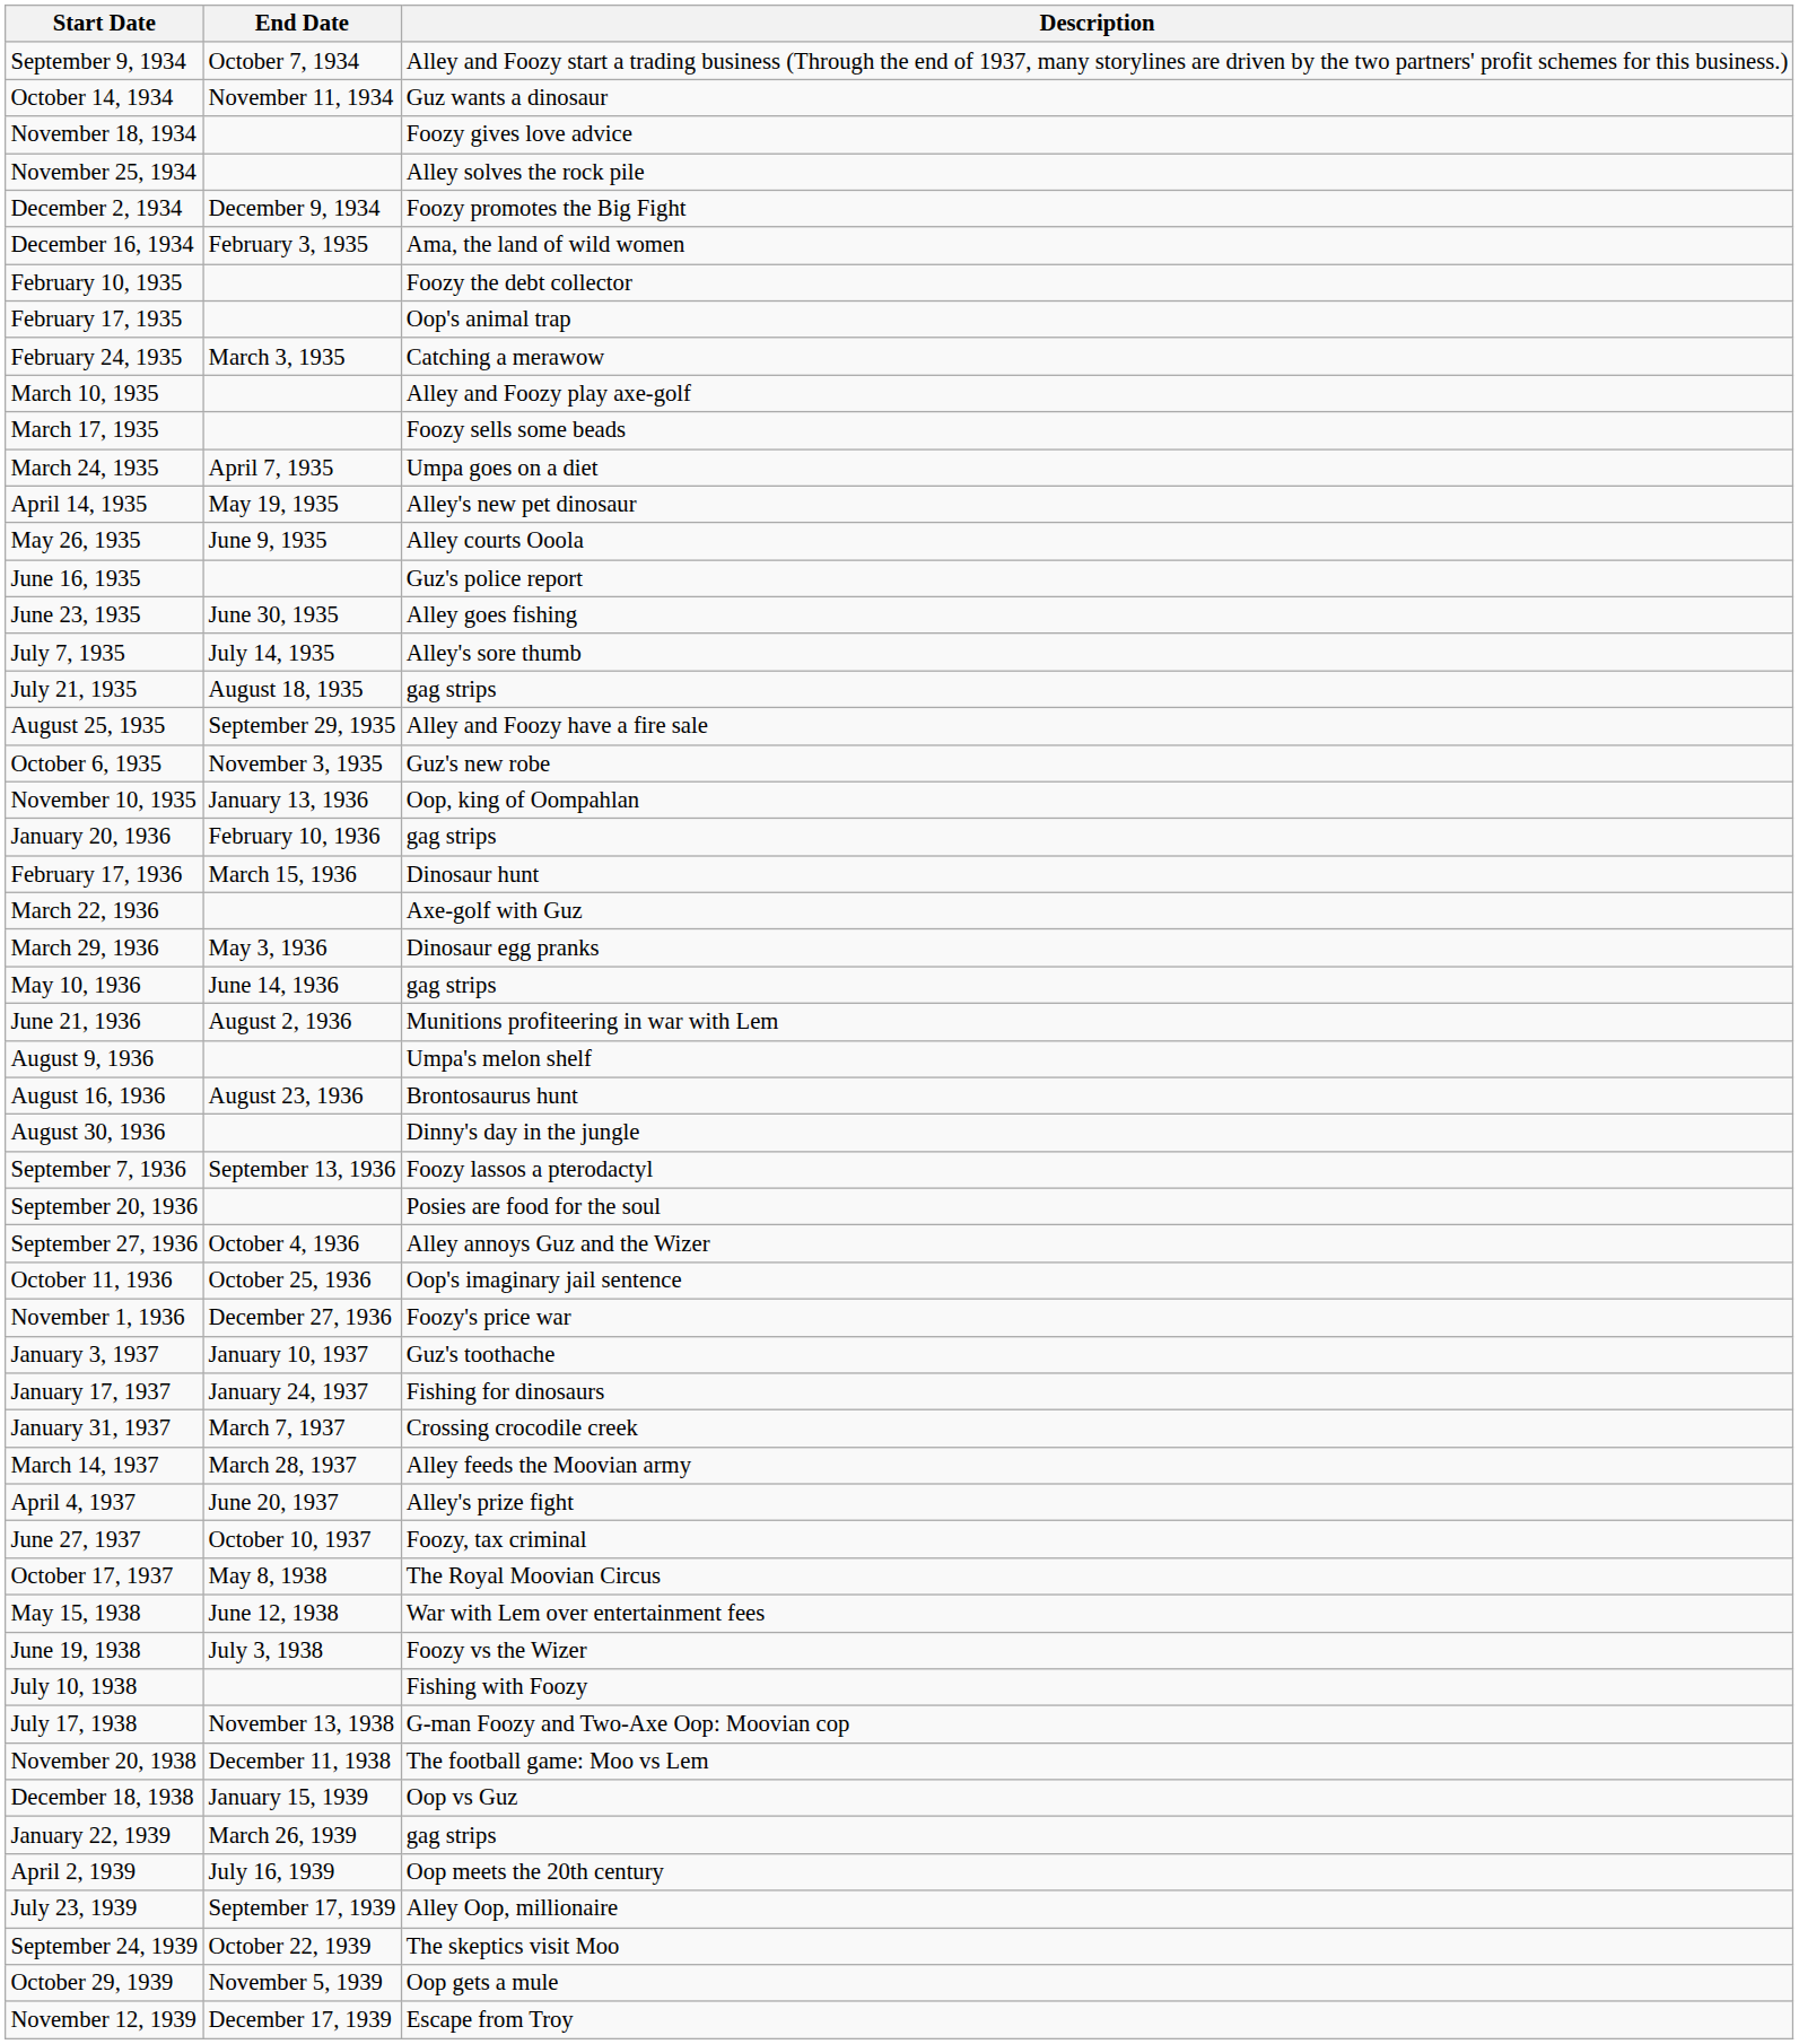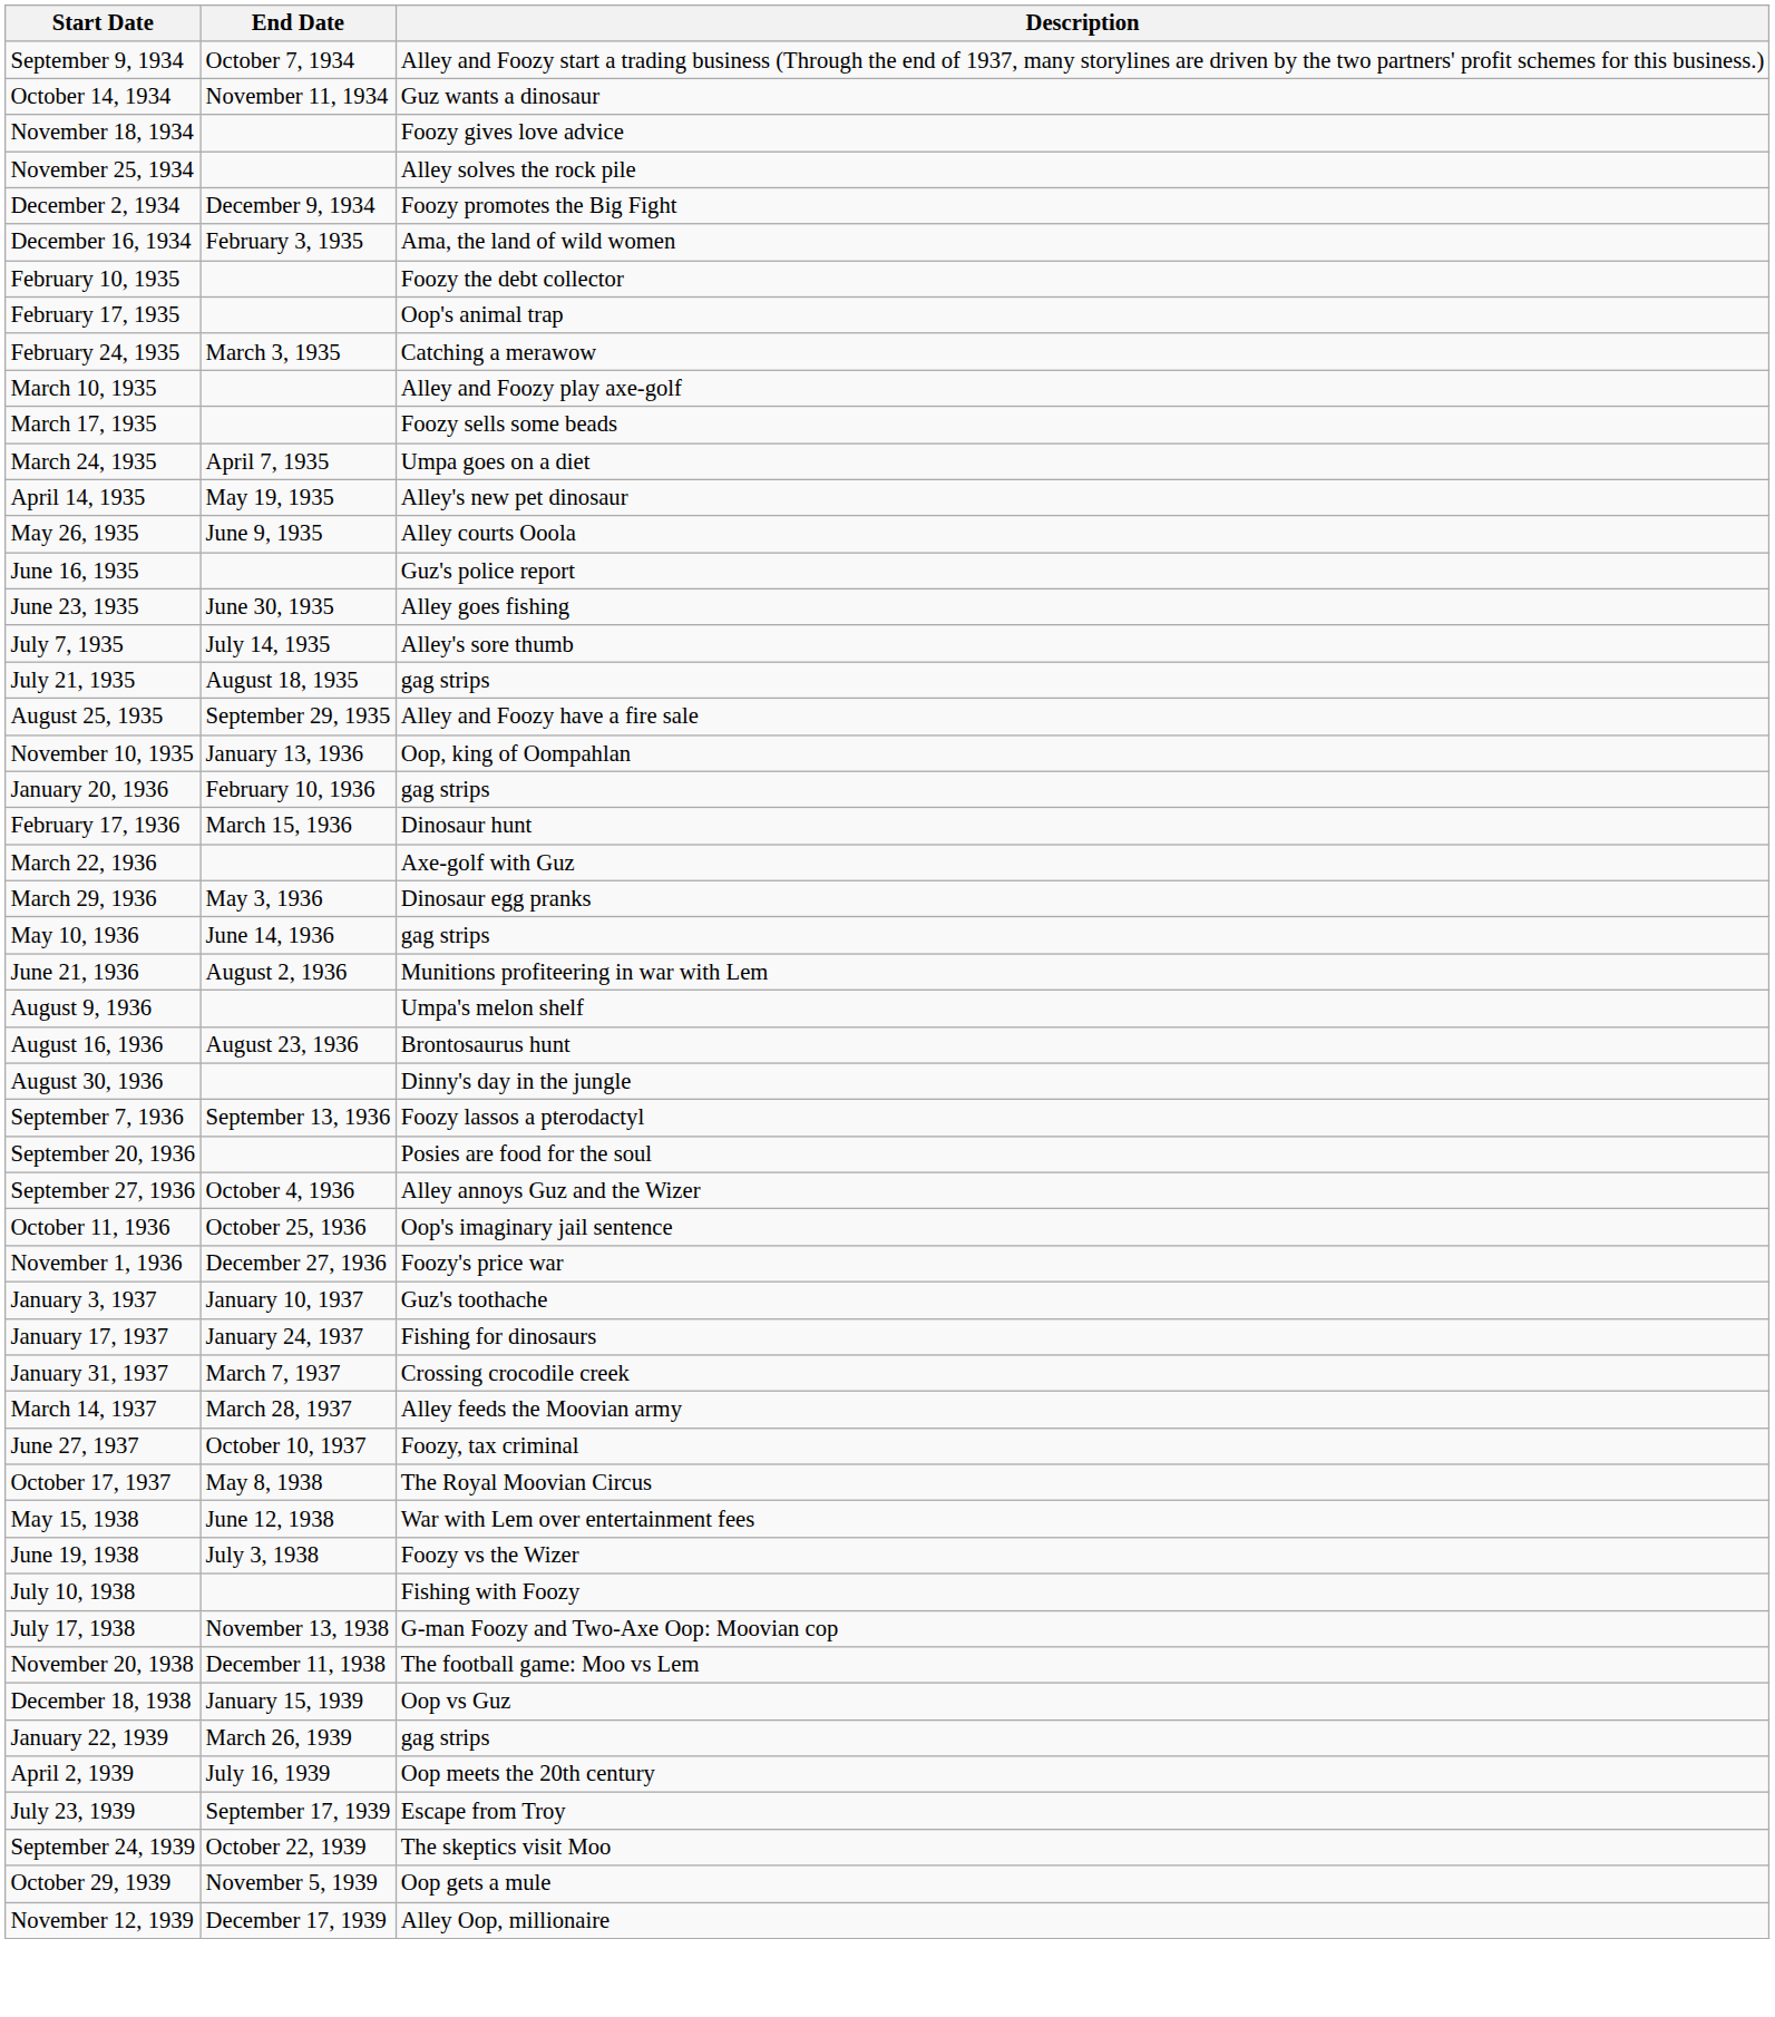 <table class="wikitable">
 <tr>
 <th>Start Date</th>
 <th>End Date</th>
 <th>Description</th>
 </tr>
 <tr>
 <td>September 9, 1934</td>
 <td>October 7, 1934</td>
 <td>Alley and Foozy start a trading business (Through the end of 1937, many storylines are driven by the two partners' profit schemes for this business.)</td>
 </tr>
 <tr>
 <td>October 14, 1934</td>
 <td>November 11, 1934</td>
 <td>Guz wants a dinosaur</td>
 </tr>
 <tr>
 <td>November 18, 1934</td>
 <td></td>
 <td>Foozy gives love advice</td>
 </tr>
 <tr>
 <td>November 25, 1934</td>
 <td></td>
 <td>Alley solves the rock pile</td>
 </tr>
 <tr>
 <td>December 2, 1934</td>
 <td>December 9, 1934</td>
 <td>Foozy promotes the Big Fight</td>
 </tr>
 <tr>
 <td>December 16, 1934</td>
 <td>February 3, 1935</td>
 <td>Ama, the land of wild women</td>
 </tr>
 <tr>
 <td>February 10, 1935</td>
 <td></td>
 <td>Foozy the debt collector</td>
 </tr>
 <tr>
 <td>February 17, 1935</td>
 <td></td>
 <td>Oop's animal trap</td>
 </tr>
 <tr>
 <td>February 24, 1935</td>
 <td>March 3, 1935</td>
 <td>Catching a merawow</td>
 </tr>
 <tr>
 <td>March 10, 1935</td>
 <td></td>
 <td>Alley and Foozy play axe-golf</td>
 </tr>
 <tr>
 <td>March 17, 1935</td>
 <td></td>
 <td>Foozy sells some beads</td>
 </tr>
 <tr>
 <td>March 24, 1935</td>
 <td>April 7, 1935</td>
 <td>Umpa goes on a diet</td>
 </tr>
 <tr>
 <td>April 14, 1935</td>
 <td>May 19, 1935</td>
 <td>Alley's new pet dinosaur</td>
 </tr>
 <tr>
 <td>May 26, 1935</td>
 <td>June 9, 1935</td>
 <td>Alley courts Ooola</td>
 </tr>
 <tr>
 <td>June 16, 1935</td>
 <td></td>
 <td>Guz's police report</td>
 </tr>
 <tr>
 <td>June 23, 1935</td>
 <td>June 30, 1935</td>
 <td>Alley goes fishing</td>
 </tr>
 <tr>
 <td>July 7, 1935</td>
 <td>July 14, 1935</td>
 <td>Alley's sore thumb</td>
 </tr>
 <tr>
 <td>July 21, 1935</td>
 <td>August 18, 1935</td>
 <td>gag strips</td>
 </tr>
 <tr>
 <td>August 25, 1935</td>
 <td>September 29, 1935</td>
 <td>Alley and Foozy have a fire sale</td>
 </tr>
 <tr>
-<td>October 6, 1935</td>
-<td>November 3, 1935</td>
-<td>Guz's new robe</td>
-</tr>
-<tr>
 <td>November 10, 1935</td>
 <td>January 13, 1936</td>
 <td>Oop, king of Oompahlan</td>
 </tr>
 <tr>
 <td>January 20, 1936</td>
 <td>February 10, 1936</td>
 <td>gag strips</td>
 </tr>
 <tr>
 <td>February 17, 1936</td>
 <td>March 15, 1936</td>
 <td>Dinosaur hunt</td>
 </tr>
 <tr>
 <td>March 22, 1936</td>
 <td></td>
 <td>Axe-golf with Guz</td>
 </tr>
 <tr>
 <td>March 29, 1936</td>
 <td>May 3, 1936</td>
 <td>Dinosaur egg pranks</td>
 </tr>
 <tr>
 <td>May 10, 1936</td>
 <td>June 14, 1936</td>
 <td>gag strips</td>
 </tr>
 <tr>
 <td>June 21, 1936</td>
 <td>August 2, 1936</td>
 <td>Munitions profiteering in war with Lem</td>
 </tr>
 <tr>
 <td>August 9, 1936</td>
 <td></td>
 <td>Umpa's melon shelf</td>
 </tr>
 <tr>
 <td>August 16, 1936</td>
 <td>August 23, 1936</td>
 <td>Brontosaurus hunt</td>
 </tr>
 <tr>
 <td>August 30, 1936</td>
 <td></td>
 <td>Dinny's day in the jungle</td>
 </tr>
 <tr>
 <td>September 7, 1936</td>
 <td>September 13, 1936</td>
 <td>Foozy lassos a pterodactyl</td>
 </tr>
 <tr>
 <td>September 20, 1936</td>
 <td></td>
 <td>Posies are food for the soul</td>
 </tr>
 <tr>
 <td>September 27, 1936</td>
 <td>October 4, 1936</td>
 <td>Alley annoys Guz and the Wizer</td>
 </tr>
 <tr>
 <td>October 11, 1936</td>
 <td>October 25, 1936</td>
 <td>Oop's imaginary jail sentence</td>
 </tr>
 <tr>
 <td>November 1, 1936</td>
 <td>December 27, 1936</td>
 <td>Foozy's price war</td>
 </tr>
 <tr>
 <td>January 3, 1937</td>
 <td>January 10, 1937</td>
 <td>Guz's toothache</td>
 </tr>
 <tr>
 <td>January 17, 1937</td>
 <td>January 24, 1937</td>
 <td>Fishing for dinosaurs</td>
 </tr>
 <tr>
 <td>January 31, 1937</td>
 <td>March 7, 1937</td>
 <td>Crossing crocodile creek</td>
 </tr>
 <tr>
 <td>March 14, 1937</td>
 <td>March 28, 1937</td>
 <td>Alley feeds the Moovian army</td>
 </tr>
 <tr>
-<td>April 4, 1937</td>
-<td>June 20, 1937</td>
-<td>Alley's prize fight</td>
-</tr>
-<tr>
 <td>June 27, 1937</td>
 <td>October 10, 1937</td>
 <td>Foozy, tax criminal</td>
 </tr>
 <tr>
 <td>October 17, 1937</td>
 <td>May 8, 1938</td>
 <td>The Royal Moovian Circus</td>
 </tr>
 <tr>
 <td>May 15, 1938</td>
 <td>June 12, 1938</td>
 <td>War with Lem over entertainment fees</td>
 </tr>
 <tr>
 <td>June 19, 1938</td>
 <td>July 3, 1938</td>
 <td>Foozy vs the Wizer</td>
 </tr>
 <tr>
 <td>July 10, 1938</td>
 <td></td>
 <td>Fishing with Foozy</td>
 </tr>
 <tr>
 <td>July 17, 1938</td>
 <td>November 13, 1938</td>
 <td>G-man Foozy and Two-Axe Oop: Moovian cop</td>
 </tr>
 <tr>
 <td>November 20, 1938</td>
 <td>December 11, 1938</td>
 <td>The football game: Moo vs Lem</td>
 </tr>
 <tr>
 <td>December 18, 1938</td>
 <td>January 15, 1939</td>
 <td>Oop vs Guz</td>
 </tr>
 <tr>
 <td>January 22, 1939</td>
 <td>March 26, 1939</td>
 <td>gag strips</td>
 </tr>
 <tr>
 <td>April 2, 1939</td>
 <td>July 16, 1939</td>
 <td>Oop meets the 20th century</td>
 </tr>
 <tr>
 <td>July 23, 1939</td>
 <td>September 17, 1939</td>
-<td>Alley Oop, millionaire</td>
+<td>Escape from Troy</td>
 </tr>
 <tr>
 <td>September 24, 1939</td>
 <td>October 22, 1939</td>
 <td>The skeptics visit Moo</td>
 </tr>
 <tr>
 <td>October 29, 1939</td>
 <td>November 5, 1939</td>
 <td>Oop gets a mule</td>
 </tr>
 <tr>
 <td>November 12, 1939</td>
 <td>December 17, 1939</td>
-<td>Escape from Troy</td>
+<td>Alley Oop, millionaire</td>
 </tr>
 <tr>
 </tr>
 </table>
